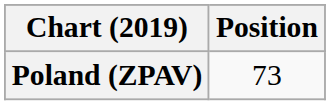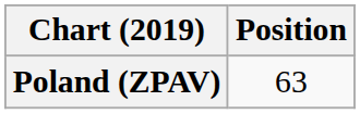 <table class="wikitable plainrowheaders" style="text-align:center">
 <tr>
 <th scope="col">Chart (2019)</th>
 <th scope="col">Position</th>
 </tr>
 <tr>
 <th scope="row">Poland (ZPAV)</th>
-<td>73</td>
+<td>63</td>
 </tr>
 </table>
